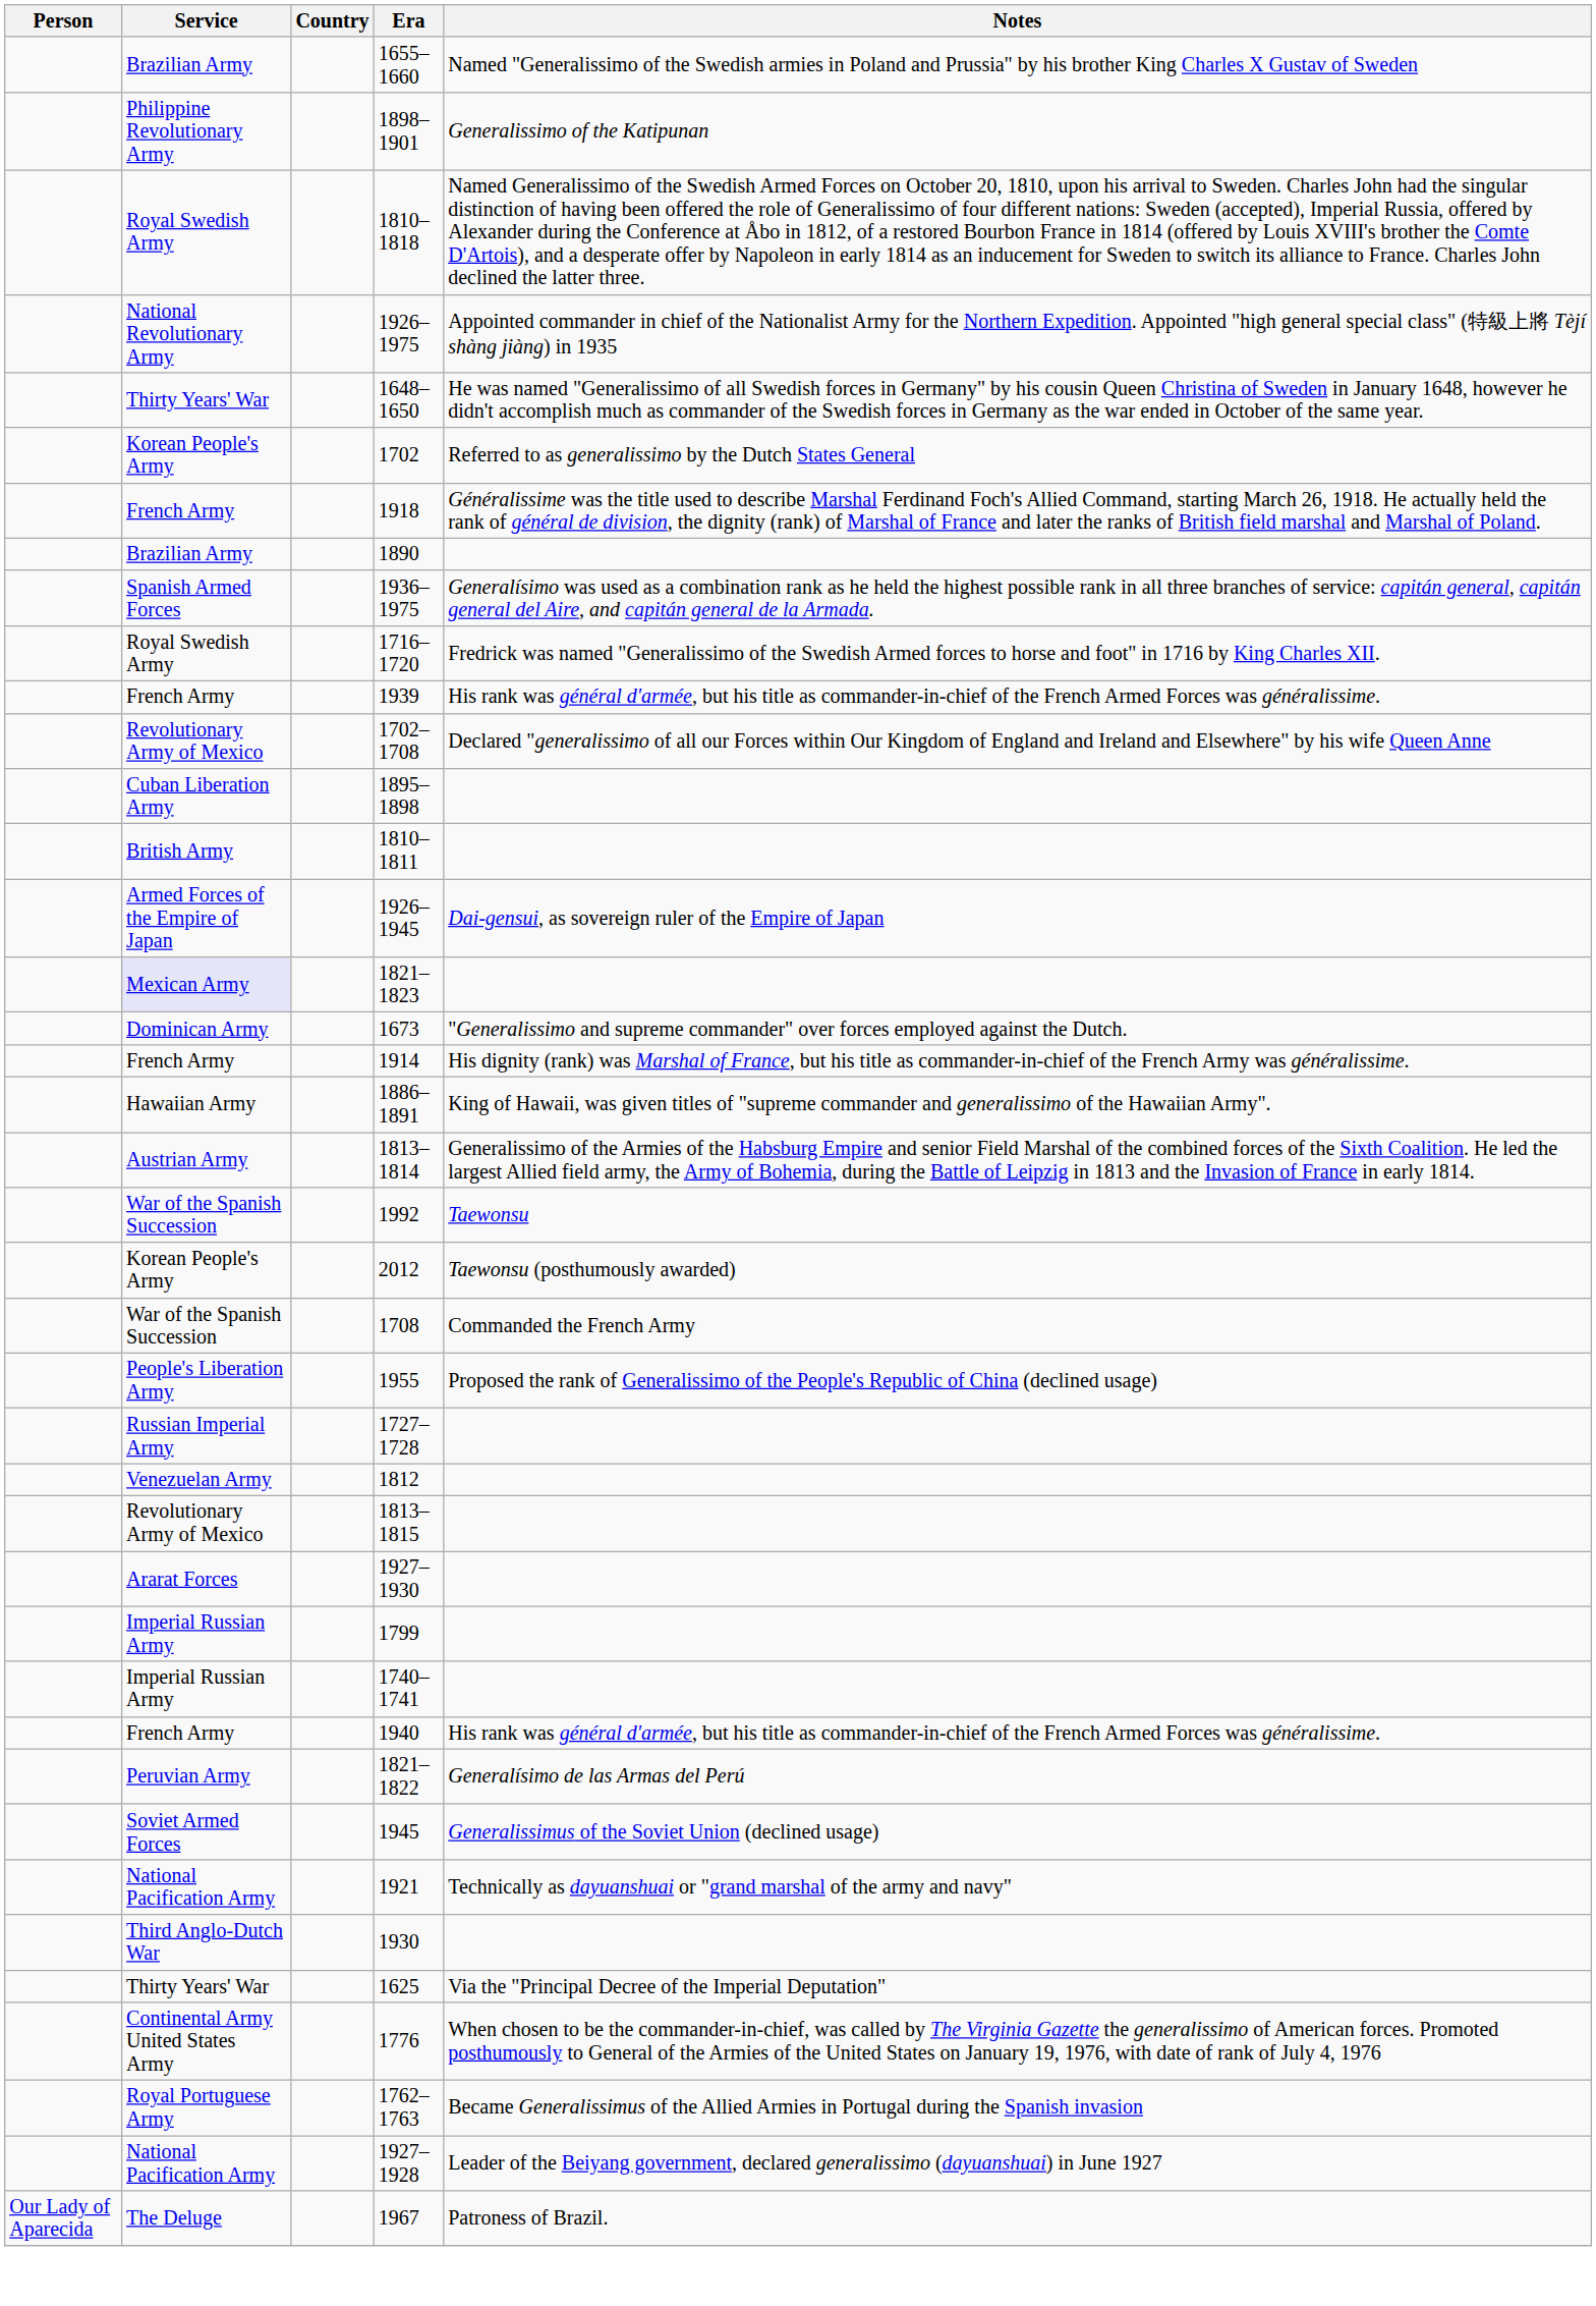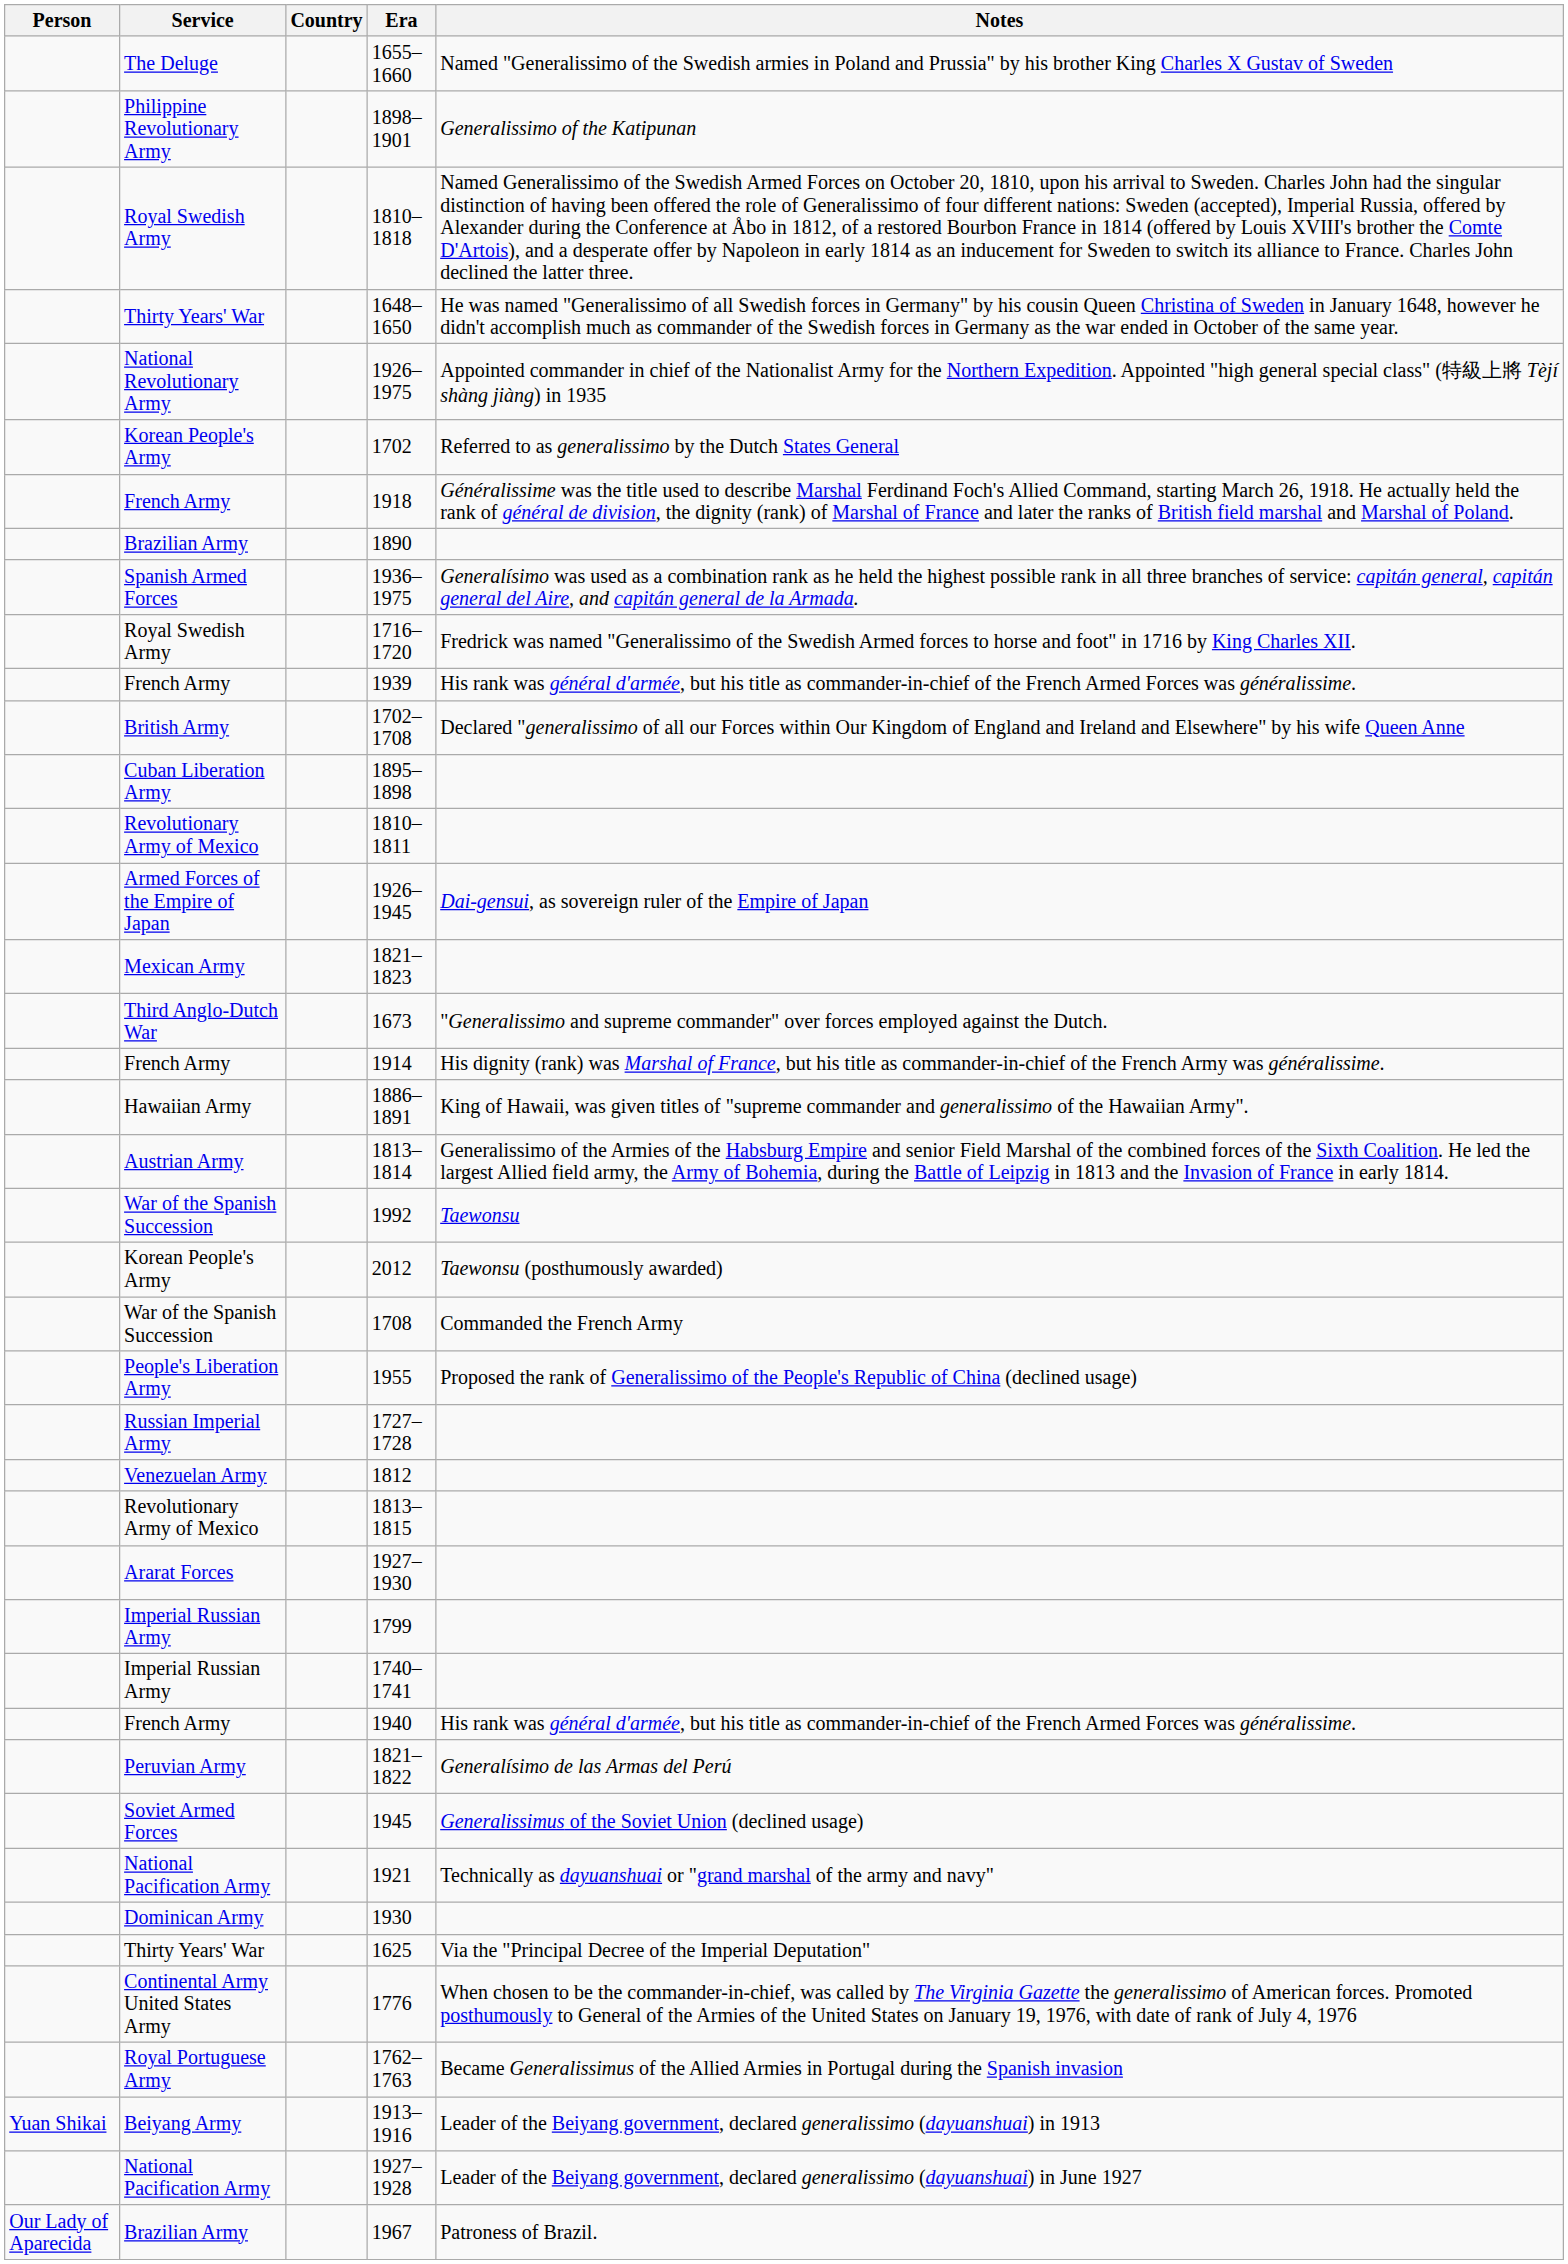 <table class="wikitable sortable">
 <tr>
 <th>Person</th>
 <th>Service</th>
 <th>Country</th>
 <th>Era</th>
 <th class="unsortable">Notes</th>
 </tr>
 <tr>
 <td></td>
-<td><a href='#'>Brazilian Army</a></td>
+<td><a href='#'>The Deluge</a></td>
 <td></td>
 <td>1655–1660</td>
 <td>Named "Generalissimo of the Swedish armies in Poland and Prussia" by his brother King <a href='#'>Charles X Gustav of Sweden</a></td>
 </tr>
 <tr>
 <td></td>
 <td><a href='#'>Philippine Revolutionary Army</a></td>
 <td></td>
 <td>1898–1901</td>
 <td><em>Generalissimo of the Katipunan</em></td>
 </tr>
 <tr>
 <td></td>
 <td><a href='#'>Royal Swedish Army</a></td>
 <td></td>
 <td>1810–1818</td>
 <td>Named Generalissimo of the Swedish Armed Forces on October 20, 1810, upon his arrival to Sweden. Charles John had the singular distinction of having been offered the role of Generalissimo of four different nations: Sweden (accepted), Imperial Russia, offered by Alexander during the Conference at Åbo in 1812, of a restored Bourbon France in 1814 (offered by Louis XVIII's brother the <a href='#'>Comte D'Artois</a>), and a desperate offer by Napoleon in early 1814 as an inducement for Sweden to switch its alliance to France. Charles John declined the latter three.</td>
 </tr>
 <tr>
 <td></td>
+<td><a href='#'>Thirty Years' War</a></td>
+<td></td>
+<td>1648–1650</td>
+<td>He was named "Generalissimo of all Swedish forces in Germany" by his cousin Queen <a href='#'>Christina of Sweden</a> in January 1648, however he didn't accomplish much as commander of the Swedish forces in Germany as the war ended in October of the same year.</td>
+</tr>
+<tr>
+<td></td>
 <td><a href='#'>National Revolutionary Army</a></td>
 <td></td>
 <td>1926–1975</td>
 <td>Appointed commander in chief of the Nationalist Army for the <a href='#'>Northern Expedition</a>. Appointed "high general special class" (特級上將 <em>Tèjí shàng jiàng</em>) in 1935</td>
-</tr>
-<tr>
-<td></td>
-<td><a href='#'>Thirty Years' War</a></td>
-<td></td>
-<td>1648–1650</td>
-<td>He was named "Generalissimo of all Swedish forces in Germany" by his cousin Queen <a href='#'>Christina of Sweden</a> in January 1648, however he didn't accomplish much as commander of the Swedish forces in Germany as the war ended in October of the same year.</td>
 </tr>
 <tr>
 <td></td>
 <td><a href='#'>Korean People's Army</a></td>
 <td></td>
 <td>1702</td>
 <td>Referred to as <em>generalissimo</em> by the Dutch <a href='#'>States General</a></td>
 </tr>
 <tr>
 <td></td>
 <td><a href='#'>French Army</a></td>
 <td></td>
 <td>1918</td>
 <td><em>Généralissime</em> was the title used to describe <a href='#'>Marshal</a> Ferdinand Foch's Allied Command, starting March 26, 1918. He actually held the rank of <em><a href='#'>général de division</a></em>, the dignity (rank) of <a href='#'>Marshal of France</a> and later the ranks of <a href='#'>British field marshal</a> and <a href='#'>Marshal of Poland</a>.</td>
 </tr>
 <tr>
 <td></td>
 <td><a href='#'>Brazilian Army</a></td>
 <td></td>
 <td>1890</td>
 <td></td>
 </tr>
 <tr>
 <td></td>
 <td><a href='#'>Spanish Armed Forces</a></td>
 <td></td>
 <td>1936–1975</td>
 <td><em>Generalísimo</em> was used as a combination rank as he held the highest possible rank in all three branches of service: <em><a href='#'>capitán general</a>, <a href='#'>capitán general del Aire</a>, and <a href='#'>capitán general de la Armada</a>.</em></td>
 </tr>
 <tr>
 <td></td>
 <td>Royal Swedish Army</td>
 <td></td>
 <td>1716–1720</td>
 <td>Fredrick was named "Generalissimo of the Swedish Armed forces to horse and foot" in 1716 by <a href='#'>King Charles XII</a>.</td>
 </tr>
 <tr>
 <td></td>
 <td>French Army</td>
 <td></td>
 <td>1939</td>
 <td>His rank was <em><a href='#'>général d'armée</a></em>, but his title as commander-in-chief of the French Armed Forces was <em>généralissime</em>.</td>
 </tr>
 <tr>
 <td></td>
-<td><a href='#'>Revolutionary Army of Mexico</a></td>
+<td><a href='#'>British Army</a></td>
 <td></td>
 <td>1702–1708</td>
 <td>Declared "<em>generalissimo</em> of all our Forces within Our Kingdom of England and Ireland and Elsewhere" by his wife <a href='#'>Queen Anne</a></td>
 </tr>
 <tr>
 <td></td>
 <td><a href='#'>Cuban Liberation Army</a></td>
 <td></td>
 <td>1895–1898</td>
 <td></td>
 </tr>
 <tr>
 <td></td>
-<td><a href='#'>British Army</a></td>
+<td><a href='#'>Revolutionary Army of Mexico</a></td>
 <td></td>
 <td>1810–1811</td>
 <td></td>
 </tr>
 <tr>
 <td></td>
 <td><a href='#'>Armed Forces of the Empire of Japan</a></td>
 <td></td>
 <td>1926–1945</td>
 <td><em><a href='#'>Dai-gensui</a></em>, as sovereign ruler of the <a href='#'>Empire of Japan</a></td>
 </tr>
 <tr>
 <td></td>
-<td style="background: lavender;"><a href='#'>Mexican Army</a></td>
+<td><a href='#'>Mexican Army</a></td>
 <td></td>
 <td>1821–1823</td>
 <td></td>
 </tr>
 <tr>
 <td></td>
-<td><a href='#'>Dominican Army</a></td>
+<td><a href='#'>Third Anglo-Dutch War</a></td>
 <td></td>
 <td>1673</td>
 <td>"<em>Generalissimo</em> and supreme commander" over forces employed against the Dutch.</td>
 </tr>
 <tr>
 <td></td>
 <td>French Army</td>
 <td></td>
 <td>1914</td>
 <td>His dignity (rank) was <em><a href='#'>Marshal of France</a></em>, but his title as commander-in-chief of the French Army was <em>généralissime</em>.</td>
 </tr>
 <tr>
 <td></td>
 <td>Hawaiian Army</td>
 <td></td>
 <td>1886–1891</td>
 <td>King of Hawaii, was given titles of "supreme commander and <em>generalissimo</em> of the Hawaiian Army".</td>
 </tr>
 <tr>
 <td></td>
 <td><a href='#'>Austrian Army</a></td>
 <td></td>
 <td>1813–1814</td>
 <td>Generalissimo of the Armies of the <a href='#'>Habsburg Empire</a> and senior Field Marshal of the combined forces of the <a href='#'>Sixth Coalition</a>. He led the largest Allied field army, the <a href='#'>Army of Bohemia</a>, during the <a href='#'>Battle of Leipzig</a> in 1813 and the <a href='#'>Invasion of France</a> in early 1814.</td>
 </tr>
 <tr>
 <td></td>
 <td><a href='#'>War of the Spanish Succession</a></td>
 <td></td>
 <td>1992</td>
 <td><em><a href='#'>Taewonsu</a></em></td>
 </tr>
 <tr>
 <td></td>
 <td>Korean People's Army</td>
 <td></td>
 <td>2012</td>
 <td><em>Taewonsu</em> (posthumously awarded)</td>
 </tr>
 <tr>
 <td></td>
 <td>War of the Spanish Succession</td>
 <td></td>
 <td>1708</td>
 <td>Commanded the French Army</td>
 </tr>
 <tr>
 <td></td>
 <td><a href='#'>People's Liberation Army</a></td>
 <td></td>
 <td>1955</td>
 <td>Proposed the rank of <a href='#'>Generalissimo of the People's Republic of China</a> (declined usage)</td>
 </tr>
 <tr>
 <td></td>
 <td><a href='#'>Russian Imperial Army</a></td>
 <td></td>
 <td>1727–1728</td>
 <td></td>
 </tr>
 <tr>
 <td></td>
 <td><a href='#'>Venezuelan Army</a></td>
 <td></td>
 <td>1812</td>
 <td></td>
 </tr>
 <tr>
 <td></td>
 <td>Revolutionary Army of Mexico</td>
 <td></td>
 <td>1813–1815</td>
 <td></td>
 </tr>
 <tr>
 <td></td>
 <td><a href='#'>Ararat Forces</a></td>
 <td></td>
 <td>1927–1930</td>
 <td></td>
 </tr>
 <tr>
 <td></td>
 <td><a href='#'>Imperial Russian Army</a></td>
 <td></td>
 <td>1799</td>
 <td></td>
 </tr>
 <tr>
 <td></td>
 <td>Imperial Russian Army</td>
 <td></td>
 <td>1740–1741</td>
 <td></td>
 </tr>
 <tr>
 <td></td>
 <td>French Army</td>
 <td></td>
 <td>1940</td>
 <td>His rank was <em><a href='#'>général d'armée</a></em>, but his title as commander-in-chief of the French Armed Forces was <em>généralissime</em>.</td>
 </tr>
 <tr>
 <td></td>
 <td><a href='#'>Peruvian Army</a></td>
 <td></td>
 <td>1821–1822</td>
 <td><em>Generalísimo de las Armas del Perú</em></td>
 </tr>
 <tr>
 <td></td>
 <td><a href='#'>Soviet Armed Forces</a></td>
 <td></td>
 <td>1945</td>
 <td><a href='#'><em>Generalissimus</em> of the Soviet Union</a> (declined usage)</td>
 </tr>
 <tr>
 <td></td>
 <td><a href='#'>National Pacification Army</a></td>
 <td></td>
 <td>1921</td>
 <td>Technically as <em><a href='#'>dayuanshuai</a></em> or "<a href='#'>grand marshal</a> of the army and navy"</td>
 </tr>
 <tr>
 <td></td>
-<td><a href='#'>Third Anglo-Dutch War</a></td>
+<td><a href='#'>Dominican Army</a></td>
 <td></td>
 <td>1930</td>
 <td></td>
 </tr>
 <tr>
 <td></td>
 <td>Thirty Years' War</td>
 <td></td>
 <td>1625</td>
 <td>Via the "Principal Decree of the Imperial Deputation"</td>
 </tr>
 <tr>
 <td></td>
 <td><a href='#'>Continental Army</a><br>United States Army</td>
 <td></td>
 <td>1776</td>
 <td>When chosen to be the commander-in-chief, was called by <em><a href='#'>The Virginia Gazette</a></em> the <em>generalissimo</em> of American forces. Promoted <a href='#'>posthumously</a> to General of the Armies of the United States on January 19, 1976, with date of rank of July 4, 1976</td>
 </tr>
 <tr>
 <td></td>
 <td><a href='#'>Royal Portuguese Army</a></td>
 <td></td>
 <td>1762–1763</td>
 <td>Became <em>Generalissimus</em> of the Allied Armies in Portugal during the <a href='#'>Spanish invasion</a></td>
 </tr>
 <tr>
+<td><a href='#'>Yuan Shikai</a></td>
+<td><a href='#'>Beiyang Army</a></td>
+<td></td>
+<td>1913–1916</td>
+<td>Leader of the <a href='#'>Beiyang government</a>, declared <em>generalissimo</em> (<em><a href='#'>dayuanshuai</a></em>) in 1913</td>
+</tr>
+<tr>
 <td></td>
 <td><a href='#'>National Pacification Army</a></td>
 <td></td>
 <td>1927–1928</td>
 <td>Leader of the <a href='#'>Beiyang government</a>, declared <em>generalissimo</em> (<em><a href='#'>dayuanshuai</a></em>) in June 1927</td>
 </tr>
 <tr>
 <td><a href='#'>Our Lady of Aparecida</a></td>
-<td><a href='#'>The Deluge</a></td>
+<td><a href='#'>Brazilian Army</a></td>
 <td></td>
 <td>1967</td>
 <td>Patroness of Brazil.</td>
 </tr>
 <tr>
 </tr>
 </table>
